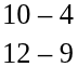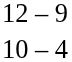 <table style="text-align:center">
 <tr>
 <th width=200></th>
 <th width=100></th>
 <th width=200></th>
 </tr>
 <tr>
 <td align=right><strong></strong></td>
-<td>10 – 4</td>
+<td>12 – 9</td>
 <td align=left></td>
 </tr>
 <tr>
 <td align=right><strong></strong></td>
-<td>12 – 9</td>
+<td>10 – 4</td>
 <td align=left></td>
 </tr>
 </table>
